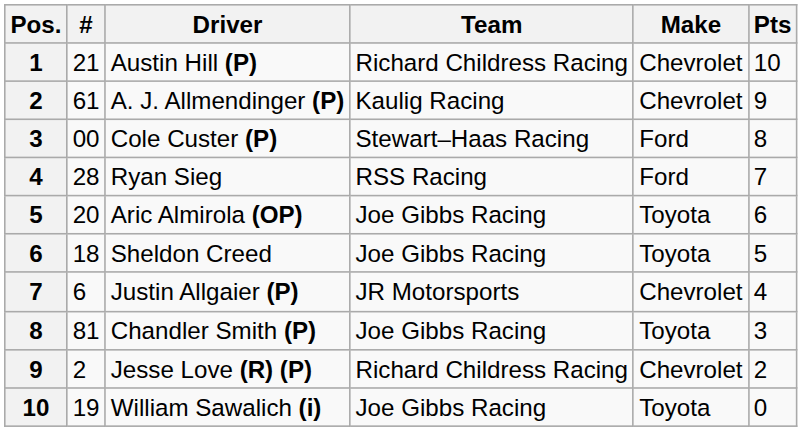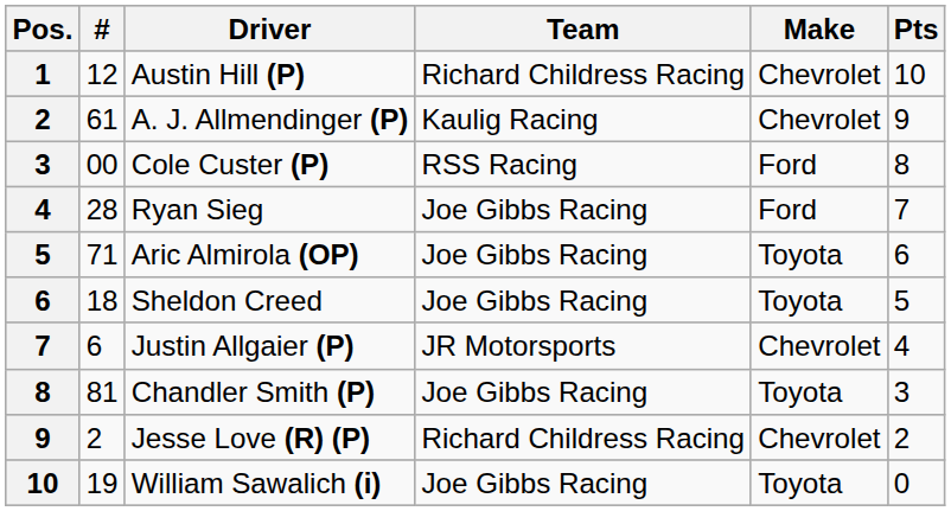 <table class="wikitable" style="font-size:95%">
 <tr>
 <th>Pos.</th>
 <th>#</th>
 <th>Driver</th>
 <th>Team</th>
 <th>Make</th>
 <th>Pts</th>
 </tr>
 <tr>
 <th>1</th>
-<td>21</td>
+<td>12</td>
 <td>Austin Hill <strong>(P)</strong></td>
 <td>Richard Childress Racing</td>
 <td>Chevrolet</td>
 <td>10</td>
 </tr>
 <tr>
 <th>2</th>
 <td>61</td>
 <td>A. J. Allmendinger <strong>(P)</strong></td>
 <td>Kaulig Racing</td>
 <td>Chevrolet</td>
 <td>9</td>
 </tr>
 <tr>
 <th>3</th>
 <td>00</td>
 <td>Cole Custer <strong>(P)</strong></td>
-<td>Stewart–Haas Racing</td>
+<td>RSS Racing</td>
 <td>Ford</td>
 <td>8</td>
 </tr>
 <tr>
 <th>4</th>
 <td>28</td>
 <td>Ryan Sieg</td>
-<td>RSS Racing</td>
+<td>Joe Gibbs Racing</td>
 <td>Ford</td>
 <td>7</td>
 </tr>
 <tr>
 <th>5</th>
-<td>20</td>
+<td>71</td>
 <td>Aric Almirola <strong>(OP)</strong></td>
 <td>Joe Gibbs Racing</td>
 <td>Toyota</td>
 <td>6</td>
 </tr>
 <tr>
 <th>6</th>
 <td>18</td>
 <td>Sheldon Creed</td>
 <td>Joe Gibbs Racing</td>
 <td>Toyota</td>
 <td>5</td>
 </tr>
 <tr>
 <th>7</th>
 <td>6</td>
 <td>Justin Allgaier <strong>(P)</strong></td>
 <td>JR Motorsports</td>
 <td>Chevrolet</td>
 <td>4</td>
 </tr>
 <tr>
 <th>8</th>
 <td>81</td>
 <td>Chandler Smith <strong>(P)</strong></td>
 <td>Joe Gibbs Racing</td>
 <td>Toyota</td>
 <td>3</td>
 </tr>
 <tr>
 <th>9</th>
 <td>2</td>
 <td>Jesse Love <strong>(R) (P)</strong></td>
 <td>Richard Childress Racing</td>
 <td>Chevrolet</td>
 <td>2</td>
 </tr>
 <tr>
 <th>10</th>
 <td>19</td>
 <td>William Sawalich <strong>(i)</strong></td>
 <td>Joe Gibbs Racing</td>
 <td>Toyota</td>
 <td>0</td>
 </tr>
 </table>
